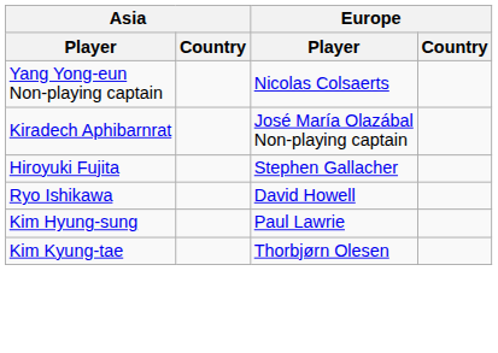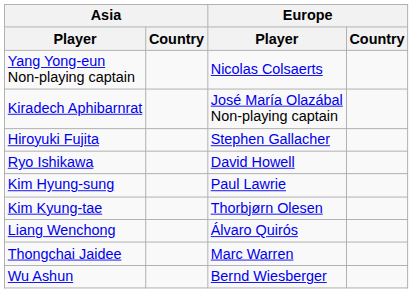 <table class="wikitable">
 <tr>
 <th colspan=2>Asia</th>
 <th colspan=2>Europe</th>
 </tr>
 <tr>
 <th>Player</th>
 <th>Country</th>
 <th>Player</th>
 <th>Country</th>
 </tr>
 <tr>
 <td><a href='#'>Yang Yong-eun</a><br>Non-playing captain</td>
 <td></td>
 <td><a href='#'>Nicolas Colsaerts</a></td>
 <td></td>
 </tr>
 <tr>
 <td><a href='#'>Kiradech Aphibarnrat</a></td>
 <td></td>
 <td><a href='#'>José María Olazábal</a><br>Non-playing captain</td>
 <td></td>
 </tr>
 <tr>
 <td><a href='#'>Hiroyuki Fujita</a></td>
 <td></td>
 <td><a href='#'>Stephen Gallacher</a></td>
 <td></td>
 </tr>
 <tr>
 <td><a href='#'>Ryo Ishikawa</a></td>
 <td></td>
 <td><a href='#'>David Howell</a></td>
 <td></td>
 </tr>
 <tr>
 <td><a href='#'>Kim Hyung-sung</a></td>
 <td></td>
 <td><a href='#'>Paul Lawrie</a></td>
 <td></td>
 </tr>
 <tr>
 <td><a href='#'>Kim Kyung-tae</a></td>
 <td></td>
 <td><a href='#'>Thorbjørn Olesen</a></td>
 <td></td>
 </tr>
+<tr>
+<td><a href='#'>Liang Wenchong</a></td>
+<td></td>
+<td><a href='#'>Álvaro Quirós</a></td>
+<td></td>
+</tr>
+<tr>
+<td><a href='#'>Thongchai Jaidee</a></td>
+<td></td>
+<td><a href='#'>Marc Warren</a></td>
+<td></td>
+</tr>
+<tr>
+<td><a href='#'>Wu Ashun</a></td>
+<td></td>
+<td><a href='#'>Bernd Wiesberger</a></td>
+<td></td>
+</tr>
 </table>
